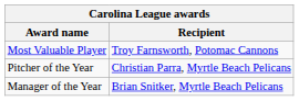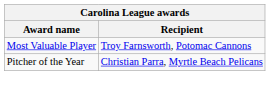 <table class="wikitable">
 <tr>
 <th colspan="2">Carolina League awards</th>
 </tr>
 <tr>
 <th>Award name</th>
 <th>Recipient</th>
 </tr>
 <tr>
 <td><a href='#'>Most Valuable Player</a></td>
 <td><a href='#'>Troy Farnsworth</a>, <a href='#'>Potomac Cannons</a></td>
 </tr>
 <tr>
 <td>Pitcher of the Year</td>
 <td><a href='#'>Christian Parra</a>, <a href='#'>Myrtle Beach Pelicans</a></td>
 </tr>
-<tr>
-<td>Manager of the Year</td>
-<td><a href='#'>Brian Snitker</a>, <a href='#'>Myrtle Beach Pelicans</a></td>
-</tr>
 </table>
